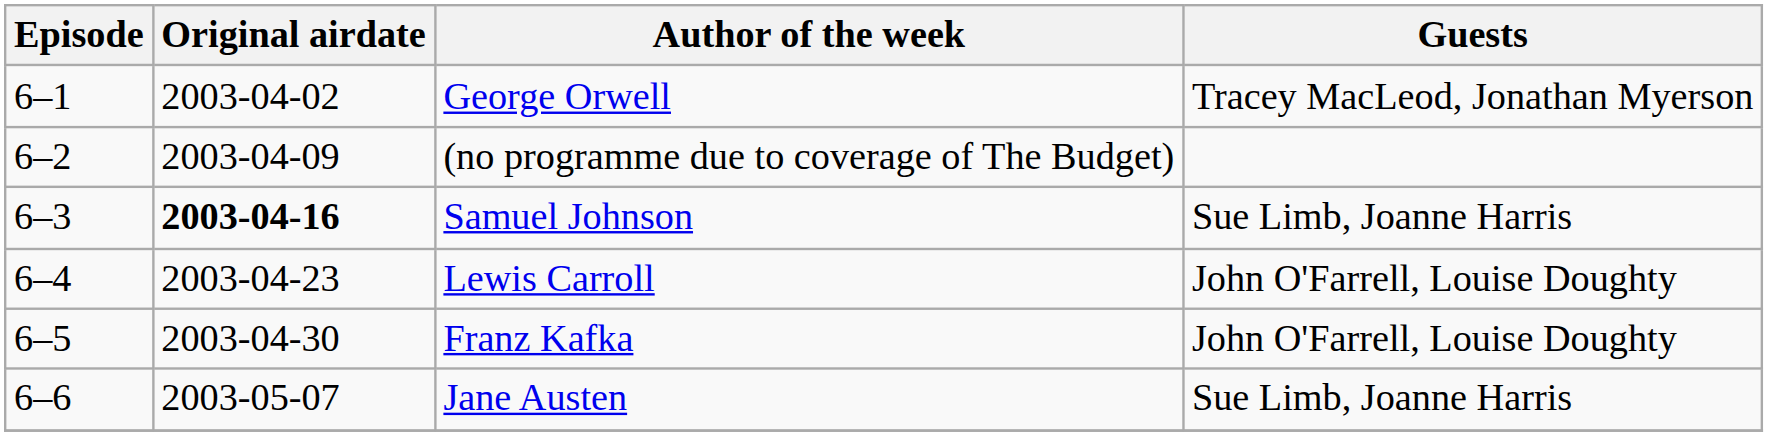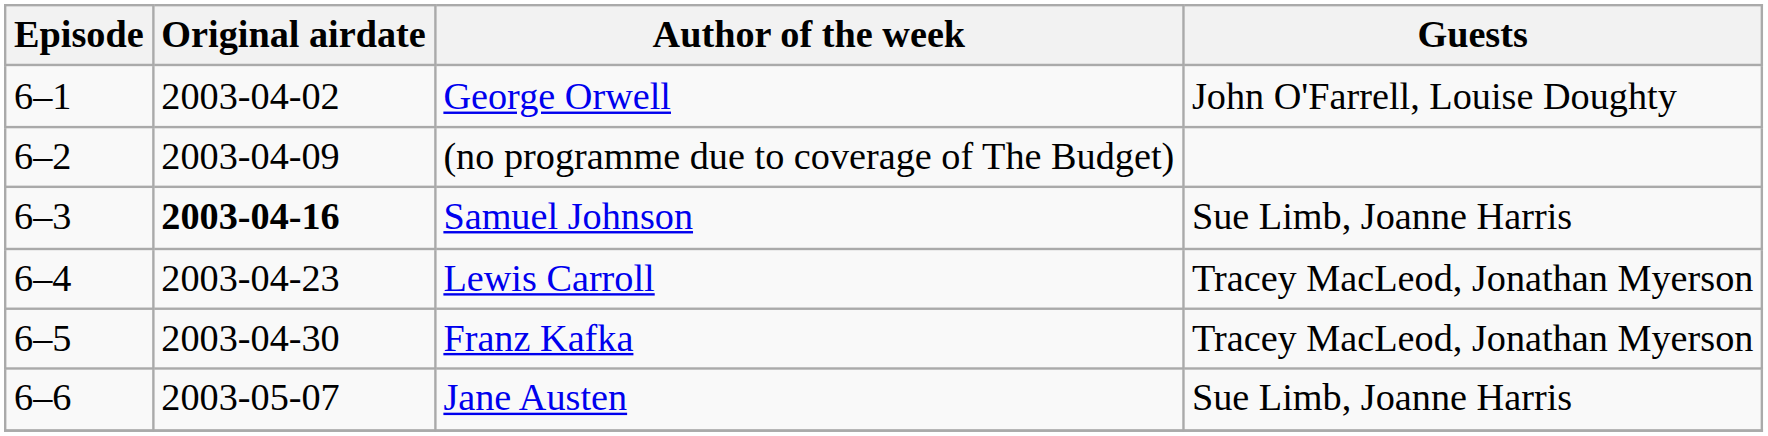 <table class="wikitable">
 <tr>
 <th>Episode</th>
 <th>Original airdate</th>
 <th>Author of the week</th>
 <th>Guests</th>
 </tr>
 <tr>
 <td>6–1</td>
 <td>2003-04-02</td>
 <td><a href='#'>George Orwell</a></td>
-<td>Tracey MacLeod, Jonathan Myerson</td>
+<td>John O'Farrell, Louise Doughty</td>
 </tr>
 <tr>
 <td>6–2</td>
 <td>2003-04-09</td>
 <td>(no programme due to coverage of The Budget)</td>
 <td></td>
 </tr>
 <tr>
 <td>6–3</td>
 <td><strong>2003-04-16</strong></td>
 <td><a href='#'>Samuel Johnson</a></td>
 <td>Sue Limb, Joanne Harris</td>
 </tr>
 <tr>
 <td>6–4</td>
 <td>2003-04-23</td>
 <td><a href='#'>Lewis Carroll</a></td>
-<td>John O'Farrell, Louise Doughty</td>
+<td>Tracey MacLeod, Jonathan Myerson</td>
 </tr>
 <tr>
 <td>6–5</td>
 <td>2003-04-30</td>
 <td><a href='#'>Franz Kafka</a></td>
-<td>John O'Farrell, Louise Doughty</td>
+<td>Tracey MacLeod, Jonathan Myerson</td>
 </tr>
 <tr>
 <td>6–6</td>
 <td>2003-05-07</td>
 <td><a href='#'>Jane Austen</a></td>
 <td>Sue Limb, Joanne Harris</td>
 </tr>
 <tr>
 </tr>
 </table>
